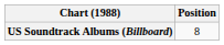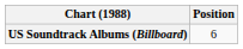 <table class="wikitable plainrowheaders" style="text-align:center;">
 <tr>
 <th scope="col">Chart (1988)</th>
 <th scope="col">Position</th>
 </tr>
 <tr>
 <th scope="row">US Soundtrack Albums (<em>Billboard</em>)</th>
-<td>8</td>
+<td>6</td>
 </tr>
 </table>
